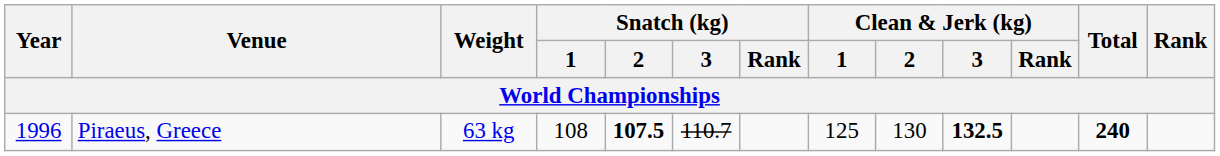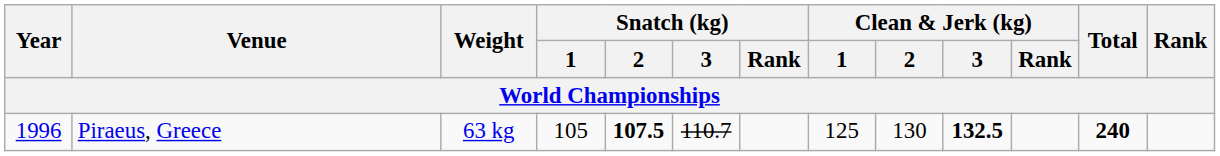 <table class = "wikitable" style="text-align:center;">
 <tr>
 <th rowspan=2 width=40>Year</th>
 <th rowspan=2 width=250>Venue</th>
 <th rowspan=2 width=60>Weight</th>
 <th colspan=4>Snatch (kg)</th>
 <th colspan=4>Clean & Jerk (kg)</th>
 <th rowspan=2 width=40>Total</th>
 <th rowspan=2 width=40>Rank</th>
 </tr>
 <tr>
 <th width=40>1</th>
 <th width=40>2</th>
 <th width=40>3</th>
 <th width=40>Rank</th>
 <th width=40>1</th>
 <th width=40>2</th>
 <th width=40>3</th>
 <th width=40>Rank</th>
 </tr>
 <tr>
 <th colspan=13><a href='#'>World Championships</a></th>
 </tr>
 <tr>
 <td><a href='#'>1996</a></td>
 <td align=left> <a href='#'>Piraeus</a>, <a href='#'>Greece</a></td>
 <td><a href='#'>63 kg</a></td>
-<td>108</td>
+<td>105</td>
 <td><strong>107.5</strong></td>
 <td><s>110.7</s></td>
 <td></td>
 <td>125</td>
 <td>130</td>
 <td><strong>132.5</strong></td>
 <td></td>
 <td><strong>240</strong></td>
 <td></td>
 </tr>
 </table>
